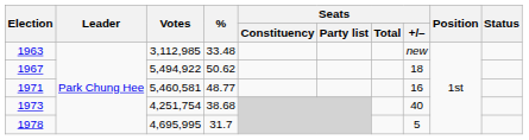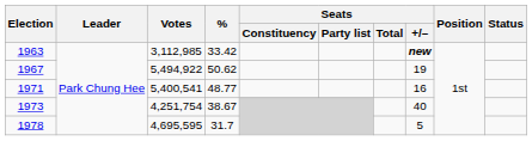 <table class="wikitable" style="text-align:center">
 <tr>
 <th rowspan="2">Election</th>
 <th rowspan="2">Leader</th>
 <th rowspan="2">Votes</th>
 <th rowspan="2">%</th>
 <th colspan="4">Seats</th>
 <th rowspan="2">Position</th>
 <th rowspan="2">Status</th>
 </tr>
 <tr>
 <th>Constituency</th>
 <th>Party list</th>
 <th>Total</th>
 <th>+/–</th>
 </tr>
 <tr>
 <td><a href='#'>1963</a></td>
 <td rowspan="5"><a href='#'>Park Chung Hee</a></td>
 <td>3,112,985</td>
-<td>33.48</td>
+<td>33.42</td>
 <td></td>
 <td></td>
 <td></td>
-<td><em>new</em></td>
+<td><strong><em>new</em></strong></td>
 <td rowspan="5">1st</td>
 <td></td>
 </tr>
 <tr>
 <td><a href='#'>1967</a></td>
 <td>5,494,922</td>
 <td>50.62</td>
 <td></td>
 <td></td>
 <td></td>
-<td> 18</td>
+<td> 19</td>
 <td></td>
 </tr>
 <tr>
 <td><a href='#'>1971</a></td>
-<td>5,460,581</td>
+<td>5,400,541</td>
 <td>48.77</td>
 <td></td>
 <td></td>
 <td></td>
 <td> 16</td>
 <td></td>
 </tr>
 <tr>
 <td><a href='#'>1973</a></td>
 <td>4,251,754</td>
-<td>38.68</td>
+<td>38.67</td>
 <td colspan="2" rowspan="2" bgcolor="lightgrey"></td>
 <td></td>
 <td> 40</td>
 <td></td>
 </tr>
 <tr>
 <td><a href='#'>1978</a></td>
-<td>4,695,995</td>
+<td>4,695,595</td>
 <td>31.7</td>
 <td></td>
 <td> 5</td>
 <td></td>
 </tr>
 </table>
